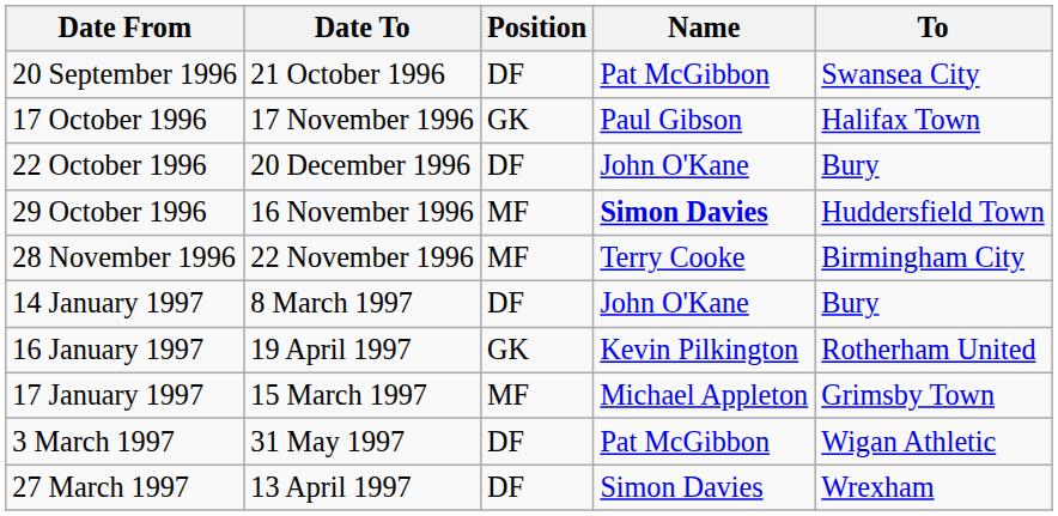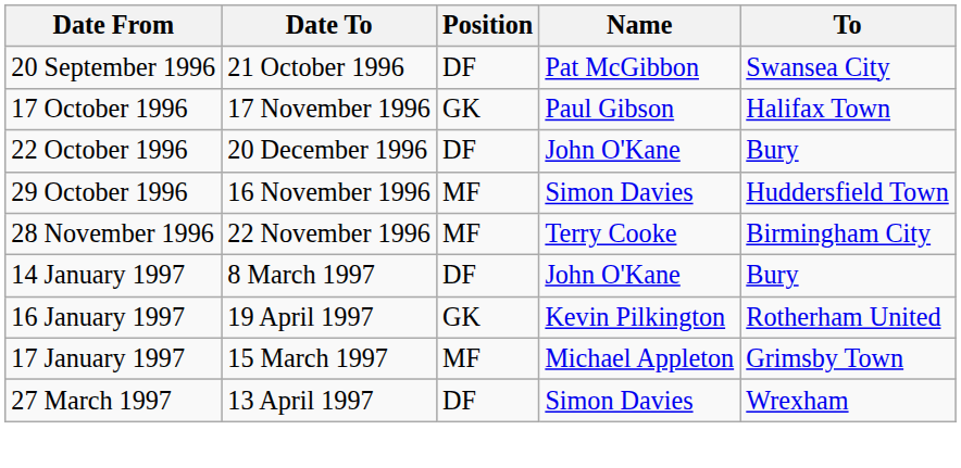 <table class="wikitable">
 <tr>
 <th>Date From</th>
 <th>Date To</th>
 <th>Position</th>
 <th>Name</th>
 <th>To</th>
 </tr>
 <tr>
 <td>20 September 1996</td>
 <td>21 October 1996</td>
 <td>DF</td>
 <td> <a href='#'>Pat McGibbon</a></td>
 <td> <a href='#'>Swansea City</a></td>
 </tr>
 <tr>
 <td>17 October 1996</td>
 <td>17 November 1996</td>
 <td>GK</td>
 <td> <a href='#'>Paul Gibson</a></td>
 <td> <a href='#'>Halifax Town</a></td>
 </tr>
 <tr>
 <td>22 October 1996</td>
 <td>20 December 1996</td>
 <td>DF</td>
 <td> <a href='#'>John O'Kane</a></td>
 <td> <a href='#'>Bury</a></td>
 </tr>
 <tr>
 <td>29 October 1996</td>
 <td>16 November 1996</td>
 <td>MF</td>
-<td><strong> <a href='#'>Simon Davies</a></strong></td>
+<td> <a href='#'>Simon Davies</a></td>
 <td> <a href='#'>Huddersfield Town</a></td>
 </tr>
 <tr>
 <td>28 November 1996</td>
 <td>22 November 1996</td>
 <td>MF</td>
 <td> <a href='#'>Terry Cooke</a></td>
 <td> <a href='#'>Birmingham City</a></td>
 </tr>
 <tr>
 <td>14 January 1997</td>
 <td>8 March 1997</td>
 <td>DF</td>
 <td> <a href='#'>John O'Kane</a></td>
 <td> <a href='#'>Bury</a></td>
 </tr>
 <tr>
 <td>16 January 1997</td>
 <td>19 April 1997</td>
 <td>GK</td>
 <td> <a href='#'>Kevin Pilkington</a></td>
 <td> <a href='#'>Rotherham United</a></td>
 </tr>
 <tr>
 <td>17 January 1997</td>
 <td>15 March 1997</td>
 <td>MF</td>
 <td> <a href='#'>Michael Appleton</a></td>
 <td> <a href='#'>Grimsby Town</a></td>
 </tr>
 <tr>
-<td>3 March 1997</td>
-<td>31 May 1997</td>
-<td>DF</td>
-<td> <a href='#'>Pat McGibbon</a></td>
-<td> <a href='#'>Wigan Athletic</a></td>
-</tr>
-<tr>
 <td>27 March 1997</td>
 <td>13 April 1997</td>
 <td>DF</td>
 <td> <a href='#'>Simon Davies</a></td>
 <td> <a href='#'>Wrexham</a></td>
 </tr>
 </table>
